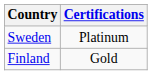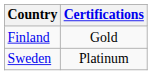 <table class="wikitable" border="1">
 <tr>
 <th>Country</th>
 <th><a href='#'>Certifications</a></th>
 </tr>
 <tr>
+<td><a href='#'>Finland</a></td>
+<td align="center">Gold</td>
+</tr>
+<tr>
 <td><a href='#'>Sweden</a></td>
 <td align="center">Platinum</td>
 </tr>
-<tr>
-<td><a href='#'>Finland</a></td>
-<td align="center">Gold</td>
-</tr>
 </table>
